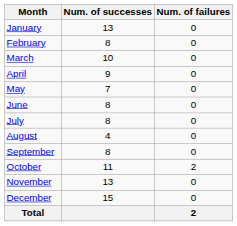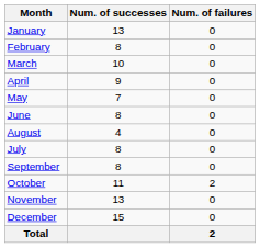 <table class="wikitable" style="text-align:center">
 <tr>
 <th width=25%>Month</th>
 <th><abbr>Num.</abbr> of successes</th>
 <th><abbr>Num.</abbr> of failures</th>
 </tr>
 <tr>
 <td style="text-align:left"><a href='#'>January</a></td>
 <td>13</td>
 <td>0</td>
 </tr>
 <tr>
 <td style="text-align:left"><a href='#'>February</a></td>
 <td>8</td>
 <td>0</td>
 </tr>
 <tr>
 <td style="text-align:left"><a href='#'>March</a></td>
 <td>10</td>
 <td>0</td>
 </tr>
 <tr>
 <td style="text-align:left"><a href='#'>April</a></td>
 <td>9</td>
 <td>0</td>
 </tr>
 <tr>
 <td style="text-align:left"><a href='#'>May</a></td>
 <td>7</td>
 <td>0</td>
 </tr>
 <tr>
 <td style="text-align:left"><a href='#'>June</a></td>
 <td>8</td>
 <td>0</td>
 </tr>
 <tr>
-<td style="text-align:left"><a href='#'>July</a></td>
-<td>8</td>
+<td style="text-align:left"><a href='#'>August</a></td>
+<td>4</td>
 <td>0</td>
 </tr>
 <tr>
-<td style="text-align:left"><a href='#'>August</a></td>
-<td>4</td>
+<td style="text-align:left"><a href='#'>July</a></td>
+<td>8</td>
 <td>0</td>
 </tr>
 <tr>
 <td style="text-align:left"><a href='#'>September</a></td>
 <td>8</td>
 <td>0</td>
 </tr>
 <tr>
 <td style="text-align:left"><a href='#'>October</a></td>
 <td>11</td>
 <td>2</td>
 </tr>
 <tr>
 <td style="text-align:left"><a href='#'>November</a></td>
 <td>13</td>
 <td>0</td>
 </tr>
 <tr>
 <td style="text-align:left"><a href='#'>December</a></td>
 <td>15</td>
 <td>0</td>
 </tr>
 <tr class="sortbottom">
 <th colspan=1>Total</th>
 <th></th>
 <th>2</th>
 </tr>
 </table>
